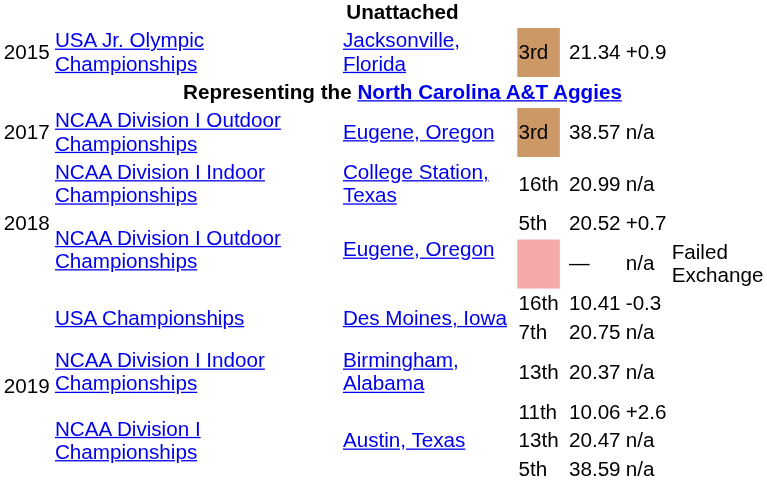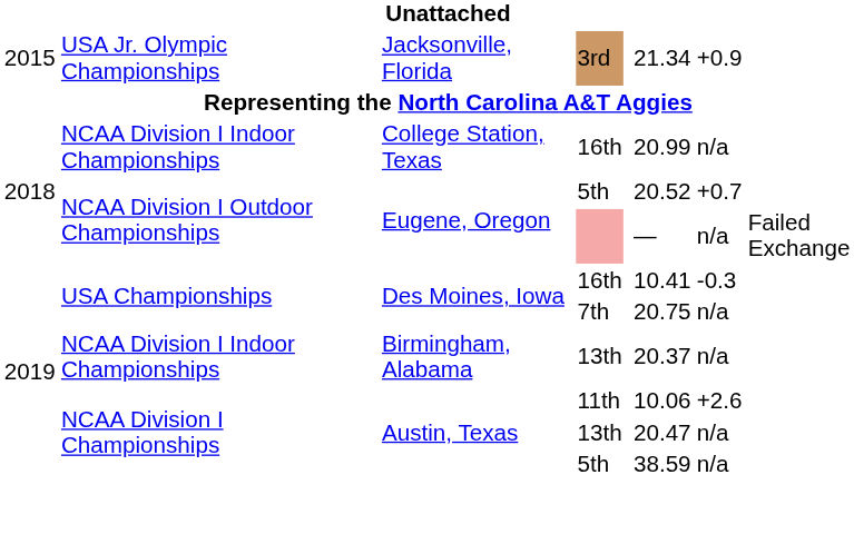 <table>
 <tr>
 <th colspan=8>Unattached</th>
 </tr>
 <tr>
 <td>2015</td>
 <td><a href='#'>USA Jr. Olympic Championships</a></td>
 <td><a href='#'>Jacksonville, Florida</a></td>
 <td bgcolor=cc9966>3rd</td>
 <td></td>
 <td>21.34</td>
 <td>+0.9</td>
 <td></td>
 </tr>
 <tr>
 <th colspan=8>Representing the <a href='#'>North Carolina A&T Aggies</a></th>
-</tr>
-<tr>
-<td>2017</td>
-<td><a href='#'>NCAA Division I Outdoor Championships</a></td>
-<td><a href='#'>Eugene, Oregon</a></td>
-<td bgcolor=cc9966>3rd</td>
-<td></td>
-<td>38.57</td>
-<td>n/a</td>
-<td></td>
 </tr>
 <tr>
 <td rowspan=3>2018</td>
 <td><a href='#'>NCAA Division I Indoor Championships</a></td>
 <td><a href='#'>College Station, Texas</a></td>
 <td>16th</td>
 <td></td>
 <td>20.99</td>
 <td>n/a</td>
 <td></td>
 </tr>
 <tr>
 <td rowspan=2><a href='#'>NCAA Division I Outdoor Championships</a></td>
 <td rowspan=2><a href='#'>Eugene, Oregon</a></td>
 <td>5th</td>
 <td></td>
 <td>20.52</td>
 <td>+0.7</td>
 <td></td>
 </tr>
 <tr>
 <td bgcolor=f5a9a9></td>
 <td></td>
 <td>—</td>
 <td>n/a</td>
 <td>Failed Exchange</td>
 </tr>
 <tr>
 <td rowspan=6>2019</td>
 <td rowspan=2><a href='#'>USA Championships</a></td>
 <td rowspan=2><a href='#'>Des Moines, Iowa</a></td>
 <td>16th</td>
 <td></td>
 <td>10.41</td>
 <td>-0.3</td>
 <td></td>
 </tr>
 <tr>
 <td>7th</td>
 <td></td>
 <td>20.75</td>
 <td>n/a</td>
 <td></td>
 </tr>
 <tr>
 <td><a href='#'>NCAA Division I Indoor Championships</a></td>
 <td><a href='#'>Birmingham, Alabama</a></td>
 <td>13th</td>
 <td></td>
 <td>20.37</td>
 <td>n/a</td>
 <td></td>
 </tr>
 <tr>
 <td rowspan=3><a href='#'>NCAA Division I Championships</a></td>
 <td rowspan=3><a href='#'>Austin, Texas</a></td>
 <td>11th</td>
 <td></td>
 <td>10.06</td>
 <td>+2.6</td>
 <td></td>
 </tr>
 <tr>
 <td>13th</td>
 <td></td>
 <td>20.47</td>
 <td>n/a</td>
 <td></td>
 </tr>
 <tr>
 <td>5th</td>
 <td></td>
 <td>38.59</td>
 <td>n/a</td>
 <td></td>
 </tr>
 </table>
